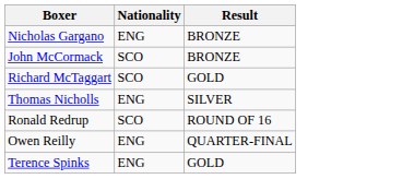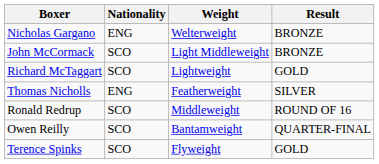 <table class="wikitable">
 <tr>
 <th>Boxer</th>
 <th>Nationality</th>
+<th>Weight</th>
 <th>Result</th>
 </tr>
 <tr>
 <td><a href='#'>Nicholas Gargano</a></td>
 <td> ENG</td>
+<td><a href='#'>Welterweight</a></td>
 <td>BRONZE</td>
 </tr>
 <tr>
 <td><a href='#'>John McCormack</a></td>
 <td> SCO</td>
+<td><a href='#'>Light Middleweight</a></td>
 <td>BRONZE</td>
 </tr>
 <tr>
 <td><a href='#'>Richard McTaggart</a></td>
 <td> SCO</td>
+<td><a href='#'>Lightweight</a></td>
 <td>GOLD</td>
 </tr>
 <tr>
 <td><a href='#'>Thomas Nicholls</a></td>
 <td> ENG</td>
+<td><a href='#'>Featherweight</a></td>
 <td>SILVER</td>
 </tr>
 <tr>
 <td>Ronald Redrup</td>
 <td> SCO</td>
+<td><a href='#'>Middleweight</a></td>
 <td>ROUND OF 16</td>
 </tr>
 <tr>
 <td>Owen Reilly</td>
-<td> ENG</td>
+<td> SCO</td>
+<td><a href='#'>Bantamweight</a></td>
 <td>QUARTER-FINAL</td>
 </tr>
 <tr>
 <td><a href='#'>Terence Spinks</a></td>
-<td> ENG</td>
+<td> SCO</td>
+<td><a href='#'>Flyweight</a></td>
 <td>GOLD</td>
 </tr>
 </table>
